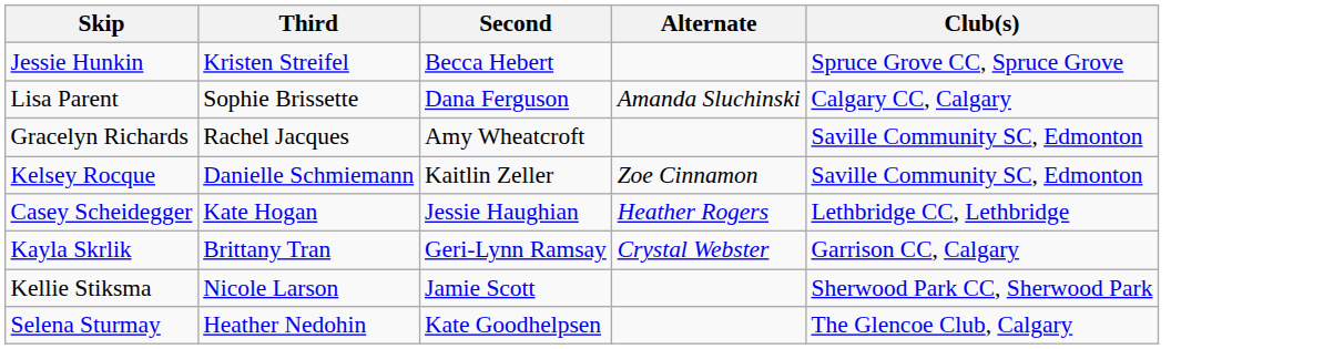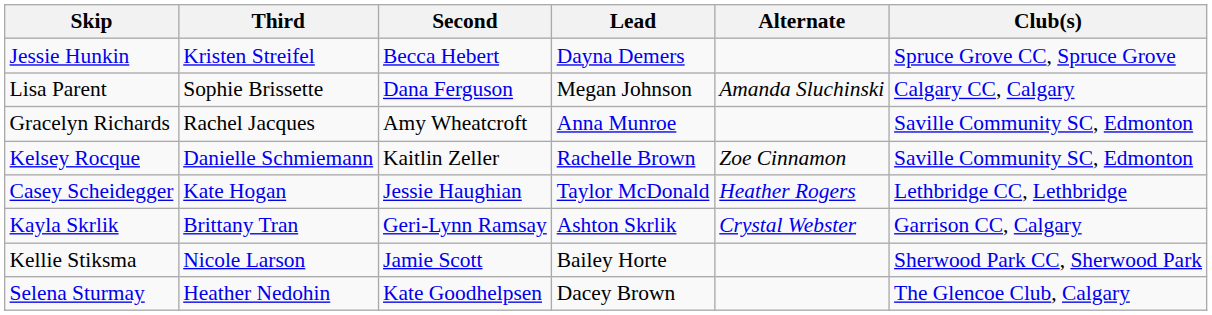 <table class="wikitable">
 <tr>
 <th scope="col">Skip</th>
 <th scope="col">Third</th>
 <th scope="col">Second</th>
+<th scope="col">Lead</th>
 <th scope="col">Alternate</th>
 <th scope="col">Club(s)</th>
 </tr>
 <tr>
 <td><a href='#'>Jessie Hunkin</a></td>
 <td><a href='#'>Kristen Streifel</a></td>
 <td><a href='#'>Becca Hebert</a></td>
+<td><a href='#'>Dayna Demers</a></td>
 <td></td>
 <td><a href='#'>Spruce Grove CC</a>, <a href='#'>Spruce Grove</a></td>
 </tr>
 <tr>
 <td>Lisa Parent</td>
 <td>Sophie Brissette</td>
 <td><a href='#'>Dana Ferguson</a></td>
+<td>Megan Johnson</td>
 <td><em>Amanda Sluchinski</em></td>
 <td><a href='#'>Calgary CC</a>, <a href='#'>Calgary</a></td>
 </tr>
 <tr>
 <td>Gracelyn Richards</td>
 <td>Rachel Jacques</td>
 <td>Amy Wheatcroft</td>
+<td><a href='#'>Anna Munroe</a></td>
 <td></td>
 <td><a href='#'>Saville Community SC</a>, <a href='#'>Edmonton</a></td>
 </tr>
 <tr>
 <td><a href='#'>Kelsey Rocque</a></td>
 <td><a href='#'>Danielle Schmiemann</a></td>
 <td>Kaitlin Zeller</td>
+<td><a href='#'>Rachelle Brown</a></td>
 <td><em>Zoe Cinnamon</em></td>
 <td><a href='#'>Saville Community SC</a>, <a href='#'>Edmonton</a></td>
 </tr>
 <tr>
 <td><a href='#'>Casey Scheidegger</a></td>
 <td><a href='#'>Kate Hogan</a></td>
 <td><a href='#'>Jessie Haughian</a></td>
+<td><a href='#'>Taylor McDonald</a></td>
 <td><em><a href='#'>Heather Rogers</a></em></td>
 <td><a href='#'>Lethbridge CC</a>, <a href='#'>Lethbridge</a></td>
 </tr>
 <tr>
 <td><a href='#'>Kayla Skrlik</a></td>
 <td><a href='#'>Brittany Tran</a></td>
 <td><a href='#'>Geri-Lynn Ramsay</a></td>
+<td><a href='#'>Ashton Skrlik</a></td>
 <td><em><a href='#'>Crystal Webster</a></em></td>
 <td><a href='#'>Garrison CC</a>, <a href='#'>Calgary</a></td>
 </tr>
 <tr>
 <td>Kellie Stiksma</td>
 <td><a href='#'>Nicole Larson</a></td>
 <td><a href='#'>Jamie Scott</a></td>
+<td>Bailey Horte</td>
 <td></td>
 <td><a href='#'>Sherwood Park CC</a>, <a href='#'>Sherwood Park</a></td>
 </tr>
 <tr>
 <td><a href='#'>Selena Sturmay</a></td>
 <td><a href='#'>Heather Nedohin</a></td>
 <td><a href='#'>Kate Goodhelpsen</a></td>
+<td>Dacey Brown</td>
 <td></td>
 <td><a href='#'>The Glencoe Club</a>, <a href='#'>Calgary</a></td>
 </tr>
 </table>
